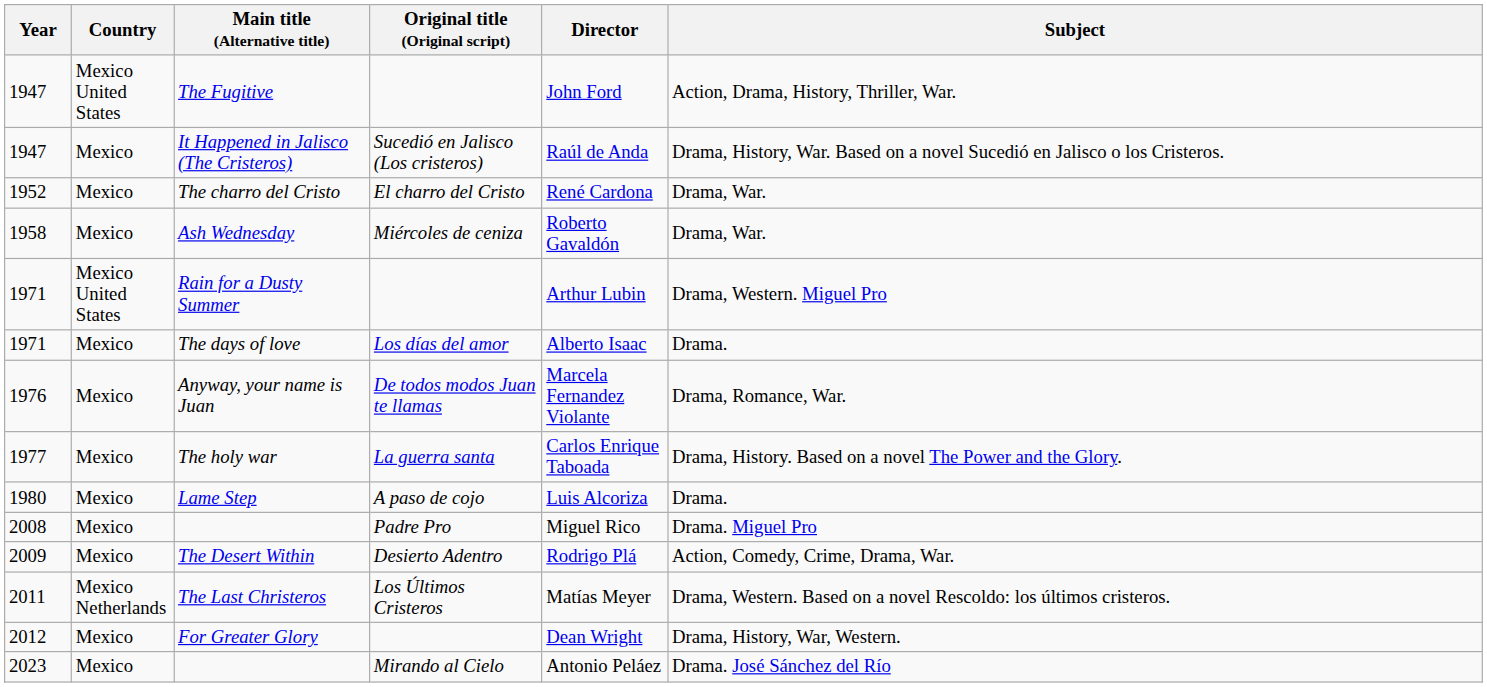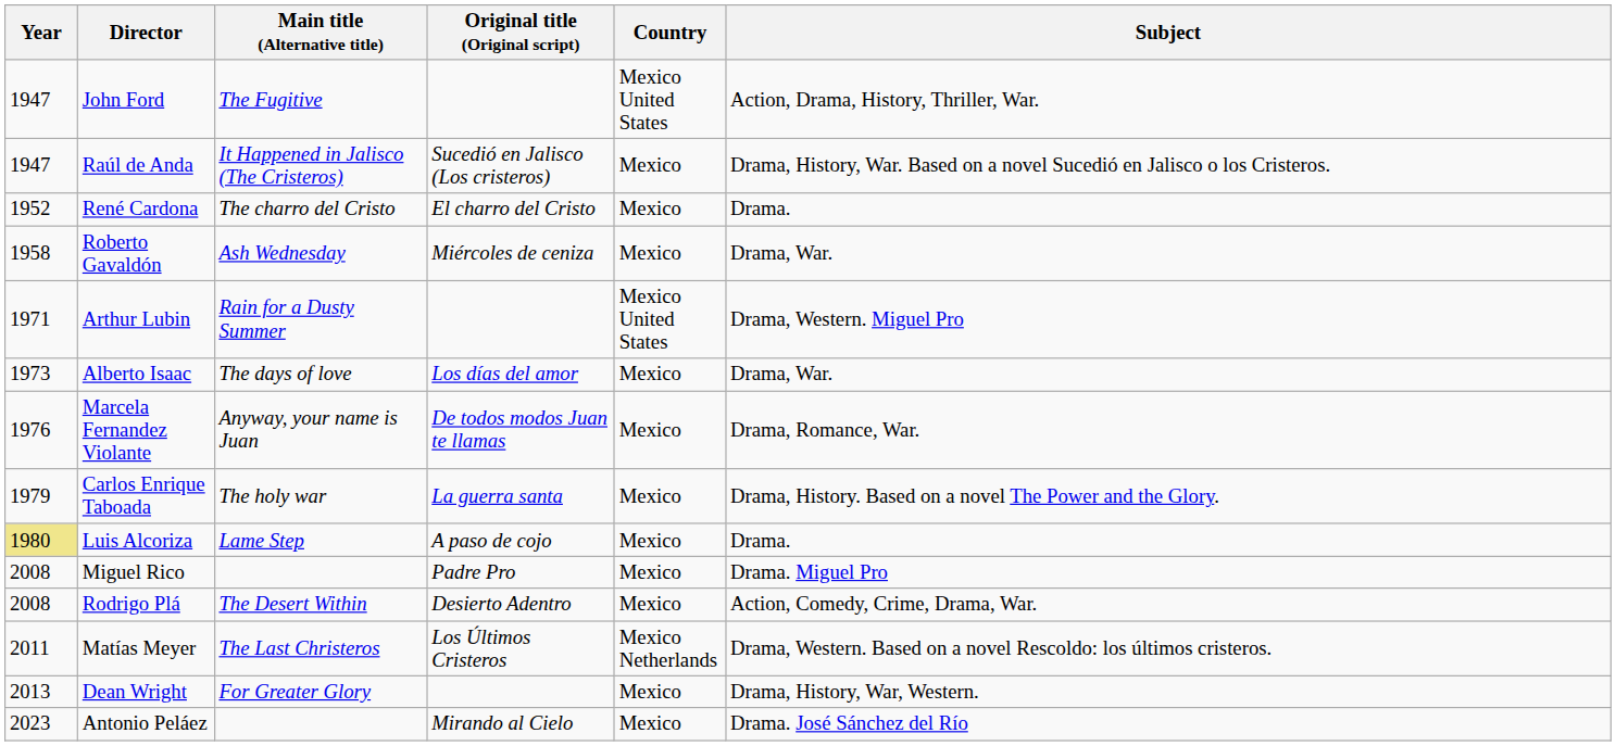 <table class="wikitable sortable" style="width:100%;">
 <tr>
 <th>Year</th>
-<th width= 80>Country</th>
+<th width=100>Director</th>
 <th class="unsortable" style="width:160px;">Main title<br><small>(Alternative title)</small></th>
 <th class="unsortable" style="width:140px;">Original title<br><small>(Original script)</small></th>
-<th width=100>Director</th>
+<th width= 80>Country</th>
 <th class="unsortable">Subject</th>
 </tr>
 <tr>
 <td>1947</td>
-<td>Mexico<br>United States</td>
+<td><a href='#'>John Ford</a></td>
 <td><em><a href='#'>The Fugitive</a></em></td>
 <td></td>
-<td><a href='#'>John Ford</a></td>
+<td>Mexico<br>United States</td>
 <td>Action, Drama, History, Thriller, War.</td>
 </tr>
 <tr>
 <td>1947</td>
-<td>Mexico</td>
+<td><a href='#'>Raúl de Anda</a></td>
 <td><em><a href='#'>It Happened in Jalisco (The Cristeros)</a></em></td>
 <td><em>Sucedió en Jalisco (Los cristeros)</em></td>
-<td><a href='#'>Raúl de Anda</a></td>
+<td>Mexico</td>
 <td>Drama, History, War. Based on a novel Sucedió en Jalisco o los Cristeros.</td>
 </tr>
 <tr>
 <td>1952</td>
-<td>Mexico</td>
+<td><a href='#'>René Cardona</a></td>
 <td><em>The charro del Cristo</em></td>
 <td><em>El charro del Cristo</em></td>
-<td><a href='#'>René Cardona</a></td>
-<td>Drama, War.</td>
+<td>Mexico</td>
+<td>Drama.</td>
 </tr>
 <tr>
 <td>1958</td>
-<td>Mexico</td>
+<td><a href='#'>Roberto Gavaldón</a></td>
 <td><em><a href='#'>Ash Wednesday</a></em></td>
 <td><em>Miércoles de ceniza</em></td>
-<td><a href='#'>Roberto Gavaldón</a></td>
+<td>Mexico</td>
 <td>Drama, War.</td>
 </tr>
 <tr>
 <td>1971</td>
-<td>Mexico<br>United States</td>
+<td><a href='#'>Arthur Lubin</a></td>
 <td><em><a href='#'>Rain for a Dusty Summer</a></em></td>
 <td></td>
-<td><a href='#'>Arthur Lubin</a></td>
+<td>Mexico<br>United States</td>
 <td>Drama, Western. <a href='#'>Miguel Pro</a></td>
 </tr>
 <tr>
-<td>1971</td>
-<td>Mexico</td>
+<td>1973</td>
+<td><a href='#'>Alberto Isaac</a></td>
 <td><em>The days of love</em></td>
 <td><em><a href='#'>Los días del amor</a></em></td>
-<td><a href='#'>Alberto Isaac</a></td>
-<td>Drama.</td>
+<td>Mexico</td>
+<td>Drama, War.</td>
 </tr>
 <tr>
 <td>1976</td>
-<td>Mexico</td>
+<td><a href='#'>Marcela Fernandez Violante</a></td>
 <td><em>Anyway, your name is Juan</em></td>
 <td><em><a href='#'>De todos modos Juan te llamas</a></em></td>
-<td><a href='#'>Marcela Fernandez Violante</a></td>
+<td>Mexico</td>
 <td>Drama, Romance, War.</td>
 </tr>
 <tr>
-<td>1977</td>
-<td>Mexico</td>
+<td>1979</td>
+<td><a href='#'>Carlos Enrique Taboada</a></td>
 <td><em>The holy war</em></td>
 <td><em><a href='#'>La guerra santa</a></em></td>
-<td><a href='#'>Carlos Enrique Taboada</a></td>
+<td>Mexico</td>
 <td>Drama, History. Based on a novel <a href='#'>The Power and the Glory</a>.</td>
 </tr>
 <tr>
-<td>1980</td>
-<td>Mexico</td>
+<td style="background: khaki;">1980</td>
+<td><a href='#'>Luis Alcoriza</a></td>
 <td><em><a href='#'>Lame Step</a></em></td>
 <td><em>A paso de cojo</em></td>
-<td><a href='#'>Luis Alcoriza</a></td>
+<td>Mexico</td>
 <td>Drama.</td>
 </tr>
 <tr>
 <td>2008</td>
-<td>Mexico</td>
+<td>Miguel Rico</td>
 <td></td>
 <td><em>Padre Pro</em></td>
-<td>Miguel Rico</td>
+<td>Mexico</td>
 <td>Drama. <a href='#'>Miguel Pro</a></td>
 </tr>
 <tr>
-<td>2009</td>
-<td>Mexico</td>
+<td>2008</td>
+<td><a href='#'>Rodrigo Plá</a></td>
 <td><em><a href='#'>The Desert Within</a></em></td>
 <td><em>Desierto Adentro</em></td>
-<td><a href='#'>Rodrigo Plá</a></td>
+<td>Mexico</td>
 <td>Action, Comedy, Crime, Drama, War.</td>
 </tr>
 <tr>
 <td>2011</td>
-<td>Mexico<br>Netherlands</td>
+<td>Matías Meyer</td>
 <td><em><a href='#'>The Last Christeros</a></em></td>
 <td><em>Los Últimos Cristeros</em></td>
-<td>Matías Meyer</td>
+<td>Mexico<br>Netherlands</td>
 <td>Drama, Western. Based on a novel Rescoldo: los últimos cristeros.</td>
 </tr>
 <tr>
-<td>2012</td>
-<td>Mexico</td>
+<td>2013</td>
+<td><a href='#'>Dean Wright</a></td>
 <td><em><a href='#'>For Greater Glory</a></em></td>
 <td></td>
-<td><a href='#'>Dean Wright</a></td>
+<td>Mexico</td>
 <td>Drama, History, War, Western.</td>
 </tr>
 <tr>
 <td>2023</td>
-<td>Mexico</td>
+<td>Antonio Peláez</td>
 <td></td>
 <td><em>Mirando al Cielo</em></td>
-<td>Antonio Peláez</td>
+<td>Mexico</td>
 <td>Drama. <a href='#'>José Sánchez del Río</a></td>
 </tr>
 </table>
